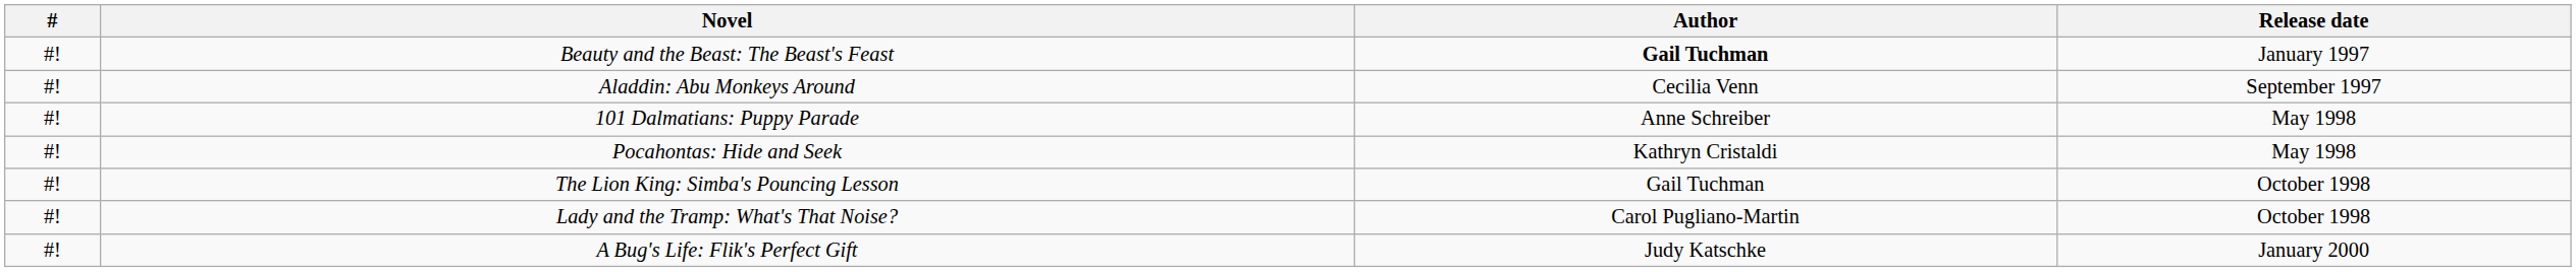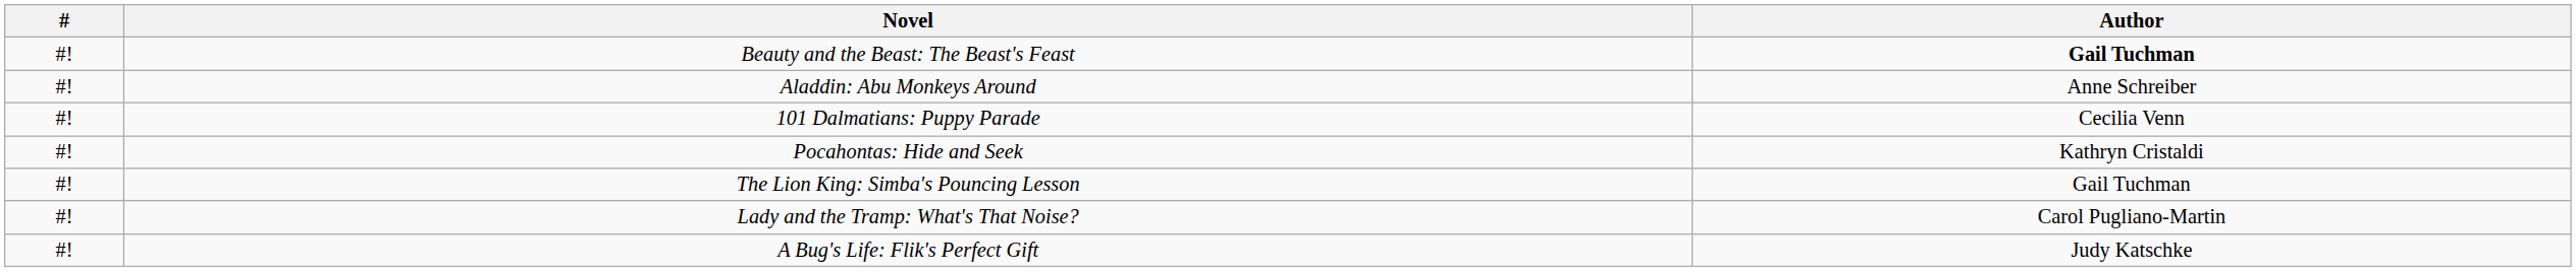 <table class="wikitable sortable" width="100%" border="1" style="font-size: 100%; text-align:center">
 <tr>
 <th>#</th>
 <th>Novel</th>
 <th>Author</th>
-<th>Release date</th>
 </tr>
 <tr>
 <td>#!</td>
 <td><em>Beauty and the Beast: The Beast's Feast</em></td>
 <td><strong>Gail Tuchman</strong></td>
-<td>January 1997</td>
 </tr>
 <tr>
 <td>#!</td>
 <td><em>Aladdin: Abu Monkeys Around</em></td>
-<td>Cecilia Venn</td>
-<td>September 1997</td>
+<td>Anne Schreiber</td>
 </tr>
 <tr>
 <td>#!</td>
 <td><em>101 Dalmatians: Puppy Parade</em></td>
-<td>Anne Schreiber</td>
-<td>May 1998</td>
+<td>Cecilia Venn</td>
 </tr>
 <tr>
 <td>#!</td>
 <td><em>Pocahontas: Hide and Seek</em></td>
 <td>Kathryn Cristaldi</td>
-<td>May 1998</td>
 </tr>
 <tr>
 <td>#!</td>
 <td><em>The Lion King: Simba's Pouncing Lesson</em></td>
 <td>Gail Tuchman</td>
-<td>October 1998</td>
 </tr>
 <tr>
 <td>#!</td>
 <td><em>Lady and the Tramp: What's That Noise?</em></td>
 <td>Carol Pugliano-Martin</td>
-<td>October 1998</td>
 </tr>
 <tr>
 <td>#!</td>
 <td><em>A Bug's Life: Flik's Perfect Gift</em></td>
 <td>Judy Katschke</td>
-<td>January 2000</td>
 </tr>
 </table>
